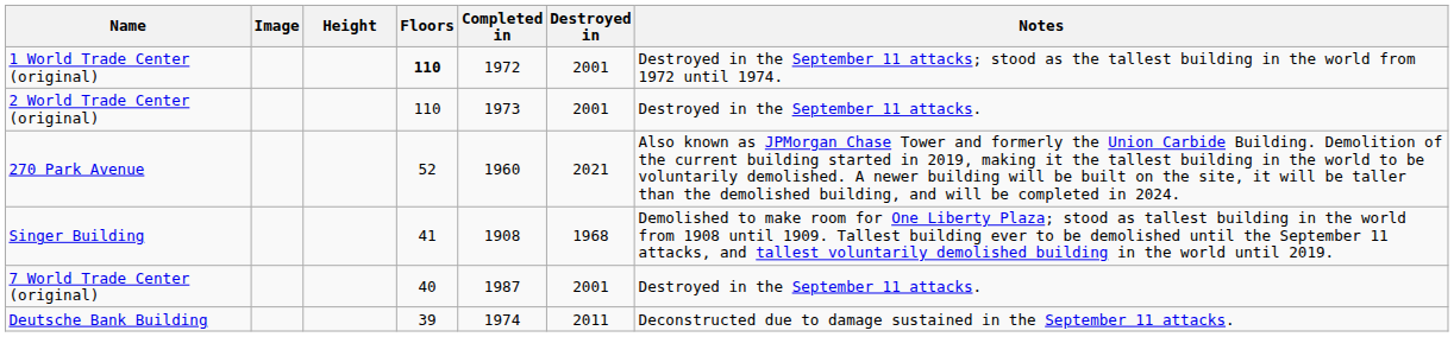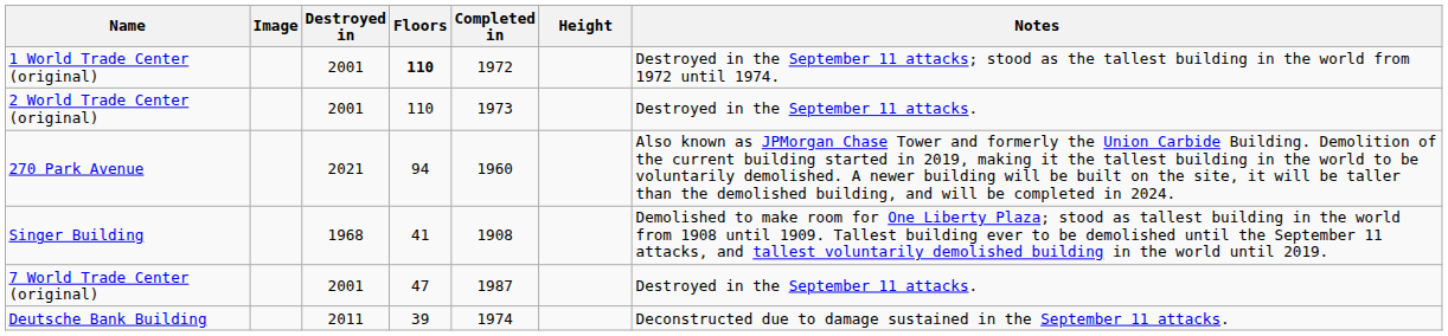 <table class="wikitable sortable" style="text-align:center">
 <tr>
 <th style="width:17%;">Name</th>
 <th class="unsortable">Image</th>
-<th width="75">Height<br></th>
+<th>Destroyed<br>in</th>
 <th>Floors</th>
 <th>Completed<br>in</th>
-<th>Destroyed<br>in</th>
+<th width="75">Height<br></th>
 <th class="unsortable">Notes</th>
 </tr>
 <tr style>
 <td align=left><a href='#'>1 World Trade Center</a> (original)</td>
 <td></td>
-<td></td>
+<td>2001</td>
 <td><strong>110</strong></td>
 <td>1972</td>
-<td>2001</td>
+<td></td>
 <td align=left>Destroyed in the <a href='#'>September 11 attacks</a>; stood as the tallest building in the world from 1972 until 1974.</td>
 </tr>
 <tr>
 <td align=left><a href='#'>2 World Trade Center</a> (original)</td>
 <td></td>
-<td></td>
+<td>2001</td>
 <td>110</td>
 <td>1973</td>
-<td>2001</td>
+<td></td>
 <td align=left>Destroyed in the <a href='#'>September 11 attacks</a>.</td>
 </tr>
 <tr>
 <td align=left><a href='#'>270 Park Avenue</a></td>
 <td></td>
+<td>2021</td>
+<td>94</td>
+<td>1960</td>
 <td></td>
-<td>52</td>
-<td>1960</td>
-<td>2021</td>
 <td align=left>Also known as <a href='#'>JPMorgan Chase</a> Tower and formerly the <a href='#'>Union Carbide</a> Building. Demolition of the current building started in 2019, making it the tallest building in the world to be voluntarily demolished. A newer building will be built on the site, it will be  taller than the demolished building, and will be completed in 2024.</td>
 </tr>
 <tr style>
 <td align=left><a href='#'>Singer Building</a></td>
 <td></td>
-<td></td>
+<td>1968</td>
 <td>41</td>
 <td>1908</td>
-<td>1968</td>
+<td></td>
 <td align=left>Demolished to make room for <a href='#'>One Liberty Plaza</a>; stood as tallest building in the world from 1908 until 1909. Tallest building ever to be demolished until the September 11 attacks, and <a href='#'>tallest voluntarily demolished building</a> in the world until 2019.</td>
 </tr>
 <tr>
 <td align=left><a href='#'>7 World Trade Center</a> (original)</td>
 <td></td>
+<td>2001</td>
+<td>47</td>
+<td>1987</td>
 <td></td>
-<td>40</td>
-<td>1987</td>
-<td>2001</td>
 <td align=left>Destroyed in the <a href='#'>September 11 attacks</a>.</td>
 </tr>
 <tr>
 <td align=left><a href='#'>Deutsche Bank Building</a></td>
 <td></td>
-<td></td>
+<td>2011</td>
 <td>39</td>
 <td>1974</td>
-<td>2011</td>
+<td></td>
 <td align=left>Deconstructed due to damage sustained in the <a href='#'>September 11 attacks</a>.</td>
 </tr>
 </table>
